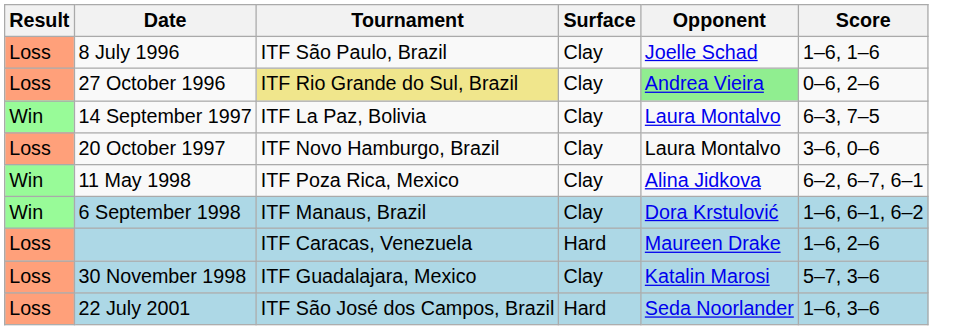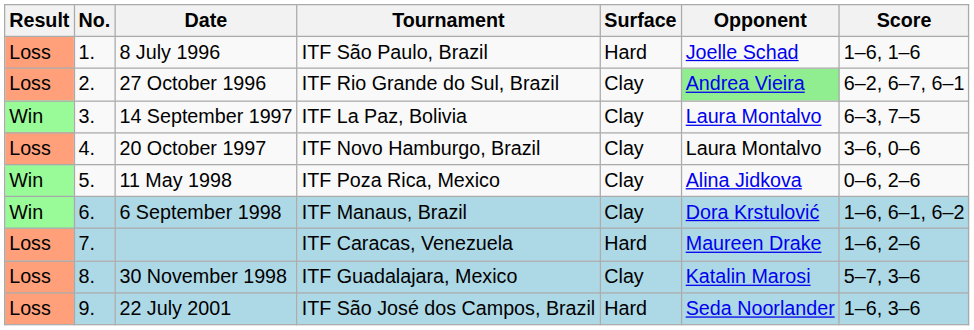 <table class="sortable wikitable" style="font-size:97%;">
 <tr>
 <th>Result</th>
+<th>No.</th>
 <th>Date</th>
 <th>Tournament</th>
 <th>Surface</th>
 <th>Opponent</th>
 <th class="unsortable">Score</th>
 </tr>
 <tr>
 <td style="background:#ffa07a;">Loss</td>
+<td>1.</td>
 <td>8 July 1996</td>
 <td>ITF São Paulo, Brazil</td>
-<td>Clay</td>
+<td>Hard</td>
 <td> <a href='#'>Joelle Schad</a></td>
 <td>1–6, 1–6</td>
 </tr>
 <tr>
 <td style="background:#ffa07a;">Loss</td>
+<td>2.</td>
 <td>27 October 1996</td>
-<td style="background: khaki;">ITF Rio Grande do Sul, Brazil</td>
+<td>ITF Rio Grande do Sul, Brazil</td>
 <td>Clay</td>
 <td style="background: lightgreen;"> <a href='#'>Andrea Vieira</a></td>
-<td>0–6, 2–6</td>
+<td>6–2, 6–7, 6–1</td>
 </tr>
 <tr>
 <td style="background:#98fb98;">Win</td>
+<td>3.</td>
 <td>14 September 1997</td>
 <td>ITF La Paz, Bolivia</td>
 <td>Clay</td>
 <td> <a href='#'>Laura Montalvo</a></td>
 <td>6–3, 7–5</td>
 </tr>
 <tr>
 <td style="background:#ffa07a;">Loss</td>
+<td>4.</td>
 <td>20 October 1997</td>
 <td>ITF Novo Hamburgo, Brazil</td>
 <td>Clay</td>
 <td> Laura Montalvo</td>
 <td>3–6, 0–6</td>
 </tr>
 <tr>
 <td style="background:#98fb98;">Win</td>
+<td>5.</td>
 <td>11 May 1998</td>
 <td>ITF Poza Rica, Mexico</td>
 <td>Clay</td>
 <td> <a href='#'>Alina Jidkova</a></td>
-<td>6–2, 6–7, 6–1</td>
+<td>0–6, 2–6</td>
 </tr>
 <tr style="background:lightblue;">
 <td style="background:#98fb98;">Win</td>
+<td>6.</td>
 <td>6 September 1998</td>
 <td>ITF Manaus, Brazil</td>
 <td>Clay</td>
 <td> <a href='#'>Dora Krstulović</a></td>
 <td>1–6, 6–1, 6–2</td>
 </tr>
 <tr style="background:lightblue;">
 <td style="background:#ffa07a;">Loss</td>
+<td>7.</td>
 <td></td>
 <td>ITF Caracas, Venezuela</td>
 <td>Hard</td>
 <td> <a href='#'>Maureen Drake</a></td>
 <td>1–6, 2–6</td>
 </tr>
 <tr style="background:lightblue;">
 <td style="background:#ffa07a;">Loss</td>
+<td>8.</td>
 <td>30 November 1998</td>
 <td>ITF Guadalajara, Mexico</td>
 <td>Clay</td>
 <td> <a href='#'>Katalin Marosi</a></td>
 <td>5–7, 3–6</td>
 </tr>
 <tr bgcolor="lightblue">
 <td style="background:#ffa07a;">Loss</td>
+<td>9.</td>
 <td>22 July 2001</td>
 <td>ITF São José dos Campos, Brazil</td>
 <td>Hard</td>
 <td> <a href='#'>Seda Noorlander</a></td>
 <td>1–6, 3–6</td>
 </tr>
 </table>
